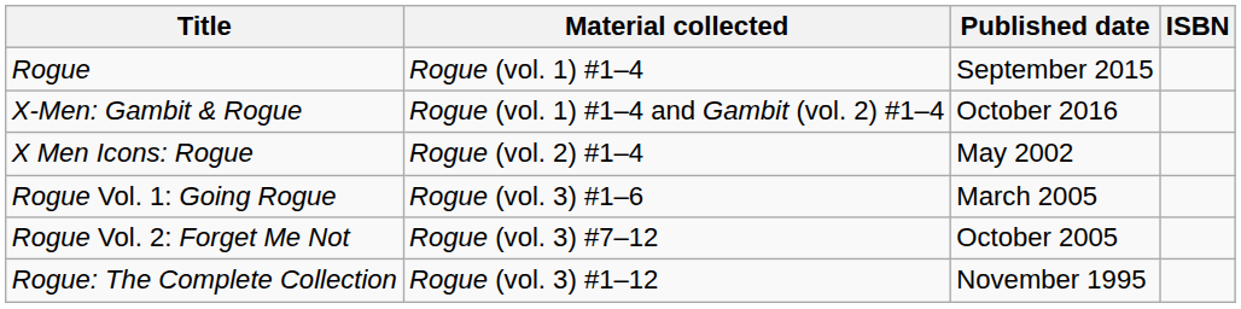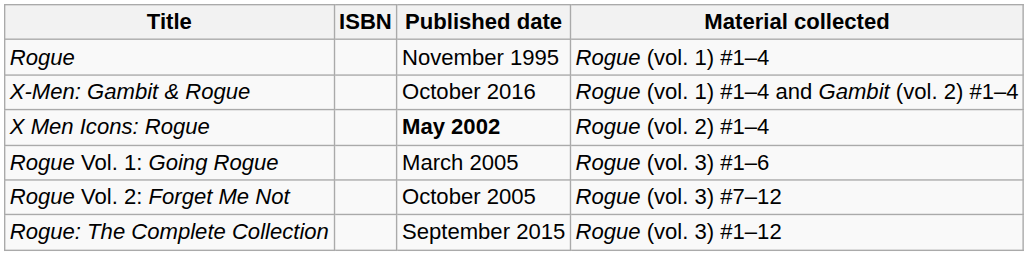 <table class="wikitable">
 <tr>
 <th>Title</th>
+<th>ISBN</th>
+<th>Published date</th>
 <th>Material collected</th>
-<th>Published date</th>
-<th>ISBN</th>
 </tr>
 <tr>
 <td><em>Rogue</em></td>
+<td></td>
+<td>November 1995</td>
 <td><em>Rogue</em> (vol. 1) #1–4</td>
-<td>September 2015</td>
-<td></td>
 </tr>
 <tr>
 <td><em>X-Men: Gambit & Rogue</em></td>
+<td></td>
+<td>October 2016</td>
 <td><em>Rogue</em> (vol. 1) #1–4 and <em>Gambit</em> (vol. 2) #1–4</td>
-<td>October 2016</td>
-<td></td>
 </tr>
 <tr>
 <td><em>X Men Icons: Rogue</em></td>
+<td></td>
+<td><strong>May 2002</strong></td>
 <td><em>Rogue</em> (vol. 2) #1–4</td>
-<td>May 2002</td>
-<td></td>
 </tr>
 <tr>
 <td><em>Rogue</em> Vol. 1: <em>Going Rogue</em></td>
+<td></td>
+<td>March 2005</td>
 <td><em>Rogue</em> (vol. 3) #1–6</td>
-<td>March 2005</td>
-<td></td>
 </tr>
 <tr>
 <td><em>Rogue</em> Vol. 2: <em>Forget Me Not</em></td>
+<td></td>
+<td>October 2005</td>
 <td><em>Rogue</em> (vol. 3) #7–12</td>
-<td>October 2005</td>
-<td></td>
 </tr>
 <tr>
 <td><em>Rogue: The Complete Collection</em></td>
+<td></td>
+<td>September 2015</td>
 <td><em>Rogue</em> (vol. 3) #1–12</td>
-<td>November 1995</td>
-<td></td>
 </tr>
 </table>
